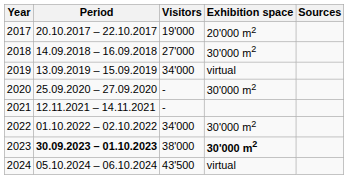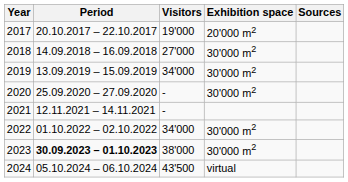 <table class="wikitable">
 <tr>
 <th>Year</th>
 <th>Period</th>
 <th>Visitors</th>
 <th>Exhibition space</th>
 <th>Sources</th>
 </tr>
 <tr>
 <td>2017</td>
 <td>20.10.2017 – 22.10.2017</td>
 <td>19'000</td>
 <td>20'000 m<sup>2</sup></td>
 <td></td>
 </tr>
 <tr>
 <td>2018</td>
 <td>14.09.2018 – 16.09.2018</td>
 <td>27'000</td>
 <td>30'000 m<sup>2</sup></td>
 <td></td>
 </tr>
 <tr>
 <td>2019</td>
 <td>13.09.2019 – 15.09.2019</td>
 <td>34'000</td>
-<td>virtual</td>
+<td>30'000 m<sup>2</sup></td>
 <td></td>
 </tr>
 <tr>
 <td>2020</td>
 <td>25.09.2020 – 27.09.2020</td>
 <td>-</td>
 <td>30'000 m<sup>2</sup></td>
 <td></td>
 </tr>
 <tr>
 <td>2021</td>
 <td>12.11.2021 – 14.11.2021</td>
 <td>-</td>
 <td></td>
 <td></td>
 </tr>
 <tr>
 <td>2022</td>
 <td>01.10.2022 – 02.10.2022</td>
 <td>34'000</td>
 <td>30'000 m<sup>2</sup></td>
 <td></td>
 </tr>
 <tr>
 <td>2023</td>
 <td><strong>30.09.2023 – 01.10.2023</strong></td>
 <td>38'000</td>
-<td><strong>30'000 m<sup>2</sup></strong></td>
+<td>30'000 m<sup>2</sup></td>
 <td></td>
 </tr>
 <tr>
 <td>2024</td>
 <td>05.10.2024 – 06.10.2024</td>
 <td>43'500</td>
 <td>virtual</td>
 <td></td>
 </tr>
 </table>
